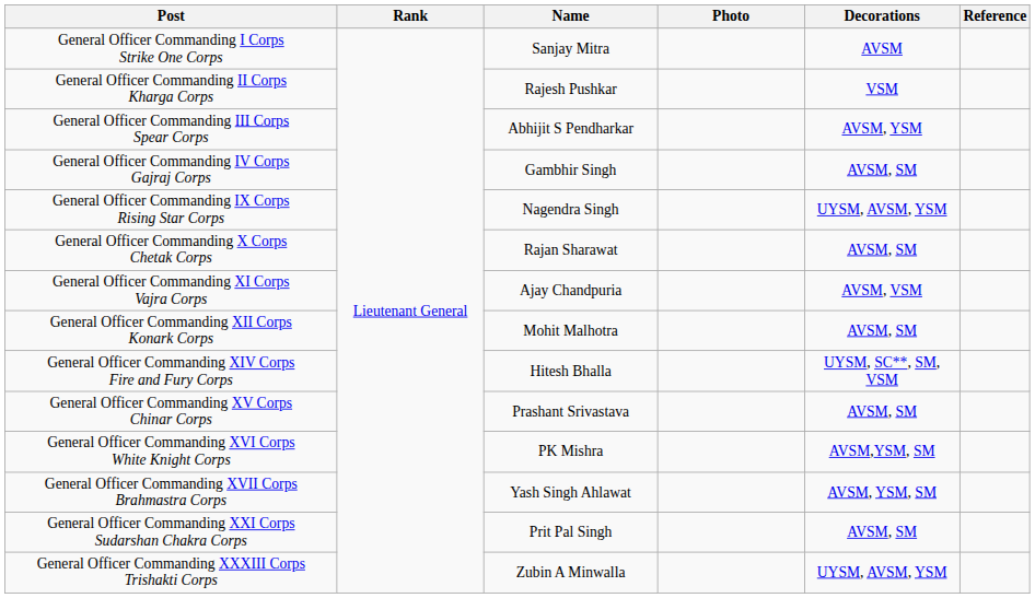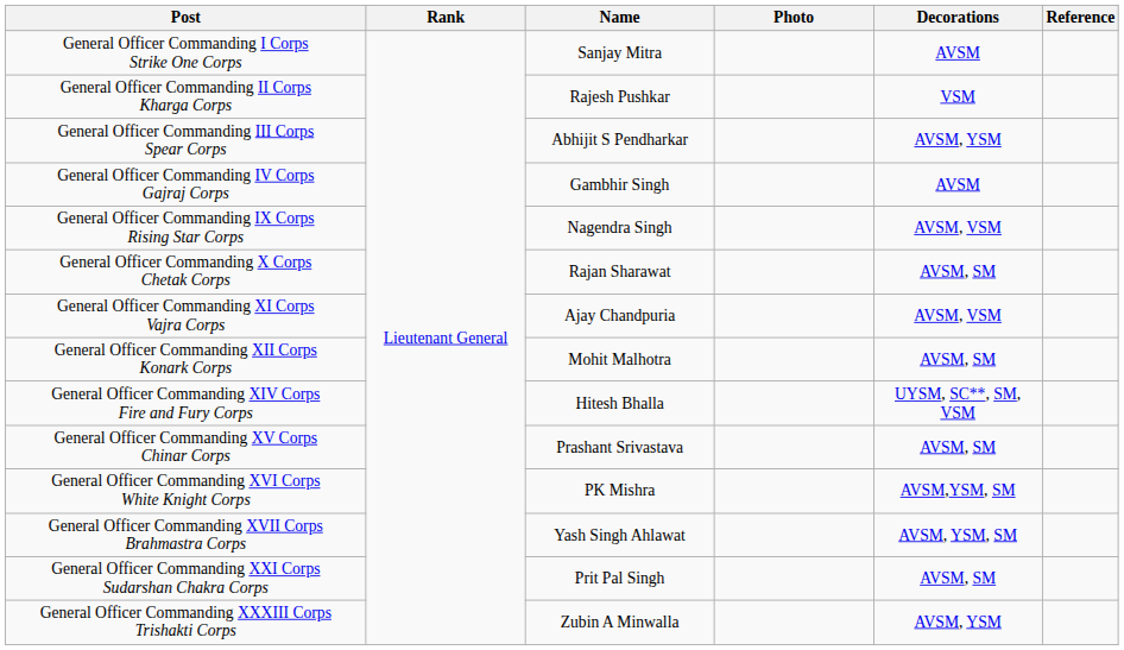 <table class="wikitable" style="text-align:center">
 <tr style="background:#cccccc">
 <th scope="col" style="width: 350px;">Post</th>
 <th scope="col" style="width: 150px;">Rank</th>
 <th scope="col" style="width: 180px;">Name</th>
 <th scope="col" style="width: 150px;">Photo</th>
 <th scope="col" style="width: 160px;">Decorations</th>
 <th scope="col" style="width: 5px;">Reference</th>
 </tr>
 <tr>
 <td>General Officer Commanding <a href='#'>I Corps</a><br><em>Strike One Corps</em></td>
 <td rowspan="14"><a href='#'>Lieutenant General</a></td>
 <td>Sanjay Mitra</td>
 <td></td>
 <td><a href='#'>AVSM</a></td>
 <td></td>
 </tr>
 <tr>
 <td>General Officer Commanding <a href='#'>II Corps</a><br><em>Kharga Corps</em></td>
 <td>Rajesh Pushkar</td>
 <td></td>
 <td><a href='#'>VSM</a></td>
 <td></td>
 </tr>
 <tr>
 <td>General Officer Commanding <a href='#'>III Corps</a><br><em>Spear Corps</em></td>
 <td>Abhijit S Pendharkar</td>
 <td></td>
 <td><a href='#'>AVSM</a>, <a href='#'>YSM</a></td>
 <td></td>
 </tr>
 <tr>
 <td>General Officer Commanding <a href='#'>IV Corps</a><br><em>Gajraj Corps</em></td>
 <td>Gambhir Singh</td>
 <td></td>
-<td><a href='#'>AVSM</a>, <a href='#'>SM</a></td>
+<td><a href='#'>AVSM</a></td>
 <td></td>
 </tr>
 <tr>
 <td>General Officer Commanding <a href='#'>IX Corps</a><br><em>Rising Star Corps</em></td>
 <td>Nagendra Singh</td>
 <td></td>
-<td><a href='#'>UYSM</a>, <a href='#'>AVSM</a>, <a href='#'>YSM</a></td>
+<td><a href='#'>AVSM</a>, <a href='#'>VSM</a></td>
 <td></td>
 </tr>
 <tr>
 <td>General Officer Commanding <a href='#'>X Corps</a><br><em>Chetak Corps</em></td>
 <td>Rajan Sharawat</td>
 <td></td>
 <td><a href='#'>AVSM</a>, <a href='#'>SM</a></td>
 <td></td>
 </tr>
 <tr>
 <td>General Officer Commanding <a href='#'>XI Corps</a><br><em>Vajra Corps</em></td>
 <td>Ajay Chandpuria</td>
 <td></td>
 <td><a href='#'>AVSM</a>, <a href='#'>VSM</a></td>
 <td></td>
 </tr>
 <tr>
 <td>General Officer Commanding <a href='#'>XII Corps</a><br><em>Konark Corps</em></td>
 <td>Mohit Malhotra</td>
 <td></td>
 <td><a href='#'>AVSM</a>, <a href='#'>SM</a></td>
 <td></td>
 </tr>
 <tr>
 <td>General Officer Commanding <a href='#'>XIV Corps</a><br><em>Fire and Fury Corps</em></td>
 <td>Hitesh Bhalla</td>
 <td></td>
 <td><a href='#'>UYSM</a>, <a href='#'>SC**</a>, <a href='#'>SM</a>, <a href='#'>VSM</a></td>
 <td></td>
 </tr>
 <tr>
 <td>General Officer Commanding <a href='#'>XV Corps</a><br><em>Chinar Corps</em></td>
 <td>Prashant Srivastava</td>
 <td></td>
 <td><a href='#'>AVSM</a>, <a href='#'>SM</a></td>
 <td></td>
 </tr>
 <tr>
 <td>General Officer Commanding <a href='#'>XVI Corps</a><br><em>White Knight Corps</em></td>
 <td>PK Mishra</td>
 <td></td>
 <td><a href='#'>AVSM</a>,<a href='#'>YSM</a>, <a href='#'>SM</a></td>
 <td></td>
 </tr>
 <tr>
 <td>General Officer Commanding <a href='#'>XVII Corps</a><br><em>Brahmastra Corps</em></td>
 <td>Yash Singh Ahlawat</td>
 <td></td>
 <td><a href='#'>AVSM</a>, <a href='#'>YSM</a>, <a href='#'>SM</a></td>
 <td></td>
 </tr>
 <tr>
 <td>General Officer Commanding <a href='#'>XXI Corps</a><br><em>Sudarshan Chakra Corps</em></td>
 <td>Prit Pal Singh</td>
 <td></td>
 <td><a href='#'>AVSM</a>, <a href='#'>SM</a></td>
 <td></td>
 </tr>
 <tr>
 <td>General Officer Commanding <a href='#'>XXXIII Corps</a><br><em>Trishakti Corps</em></td>
 <td>Zubin A Minwalla</td>
 <td></td>
-<td><a href='#'>UYSM</a>, <a href='#'>AVSM</a>, <a href='#'>YSM</a></td>
+<td><a href='#'>AVSM</a>, <a href='#'>YSM</a></td>
 <td></td>
 </tr>
 </table>
